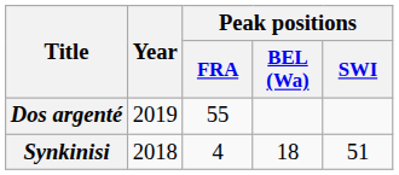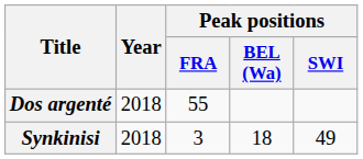 <table class="wikitable plainrowheaders" style="text-align:center">
 <tr>
 <th scope="col" rowspan="2">Title</th>
 <th scope="col" rowspan="2">Year</th>
 <th scope="col" colspan="4">Peak positions</th>
 </tr>
 <tr>
 <th scope="col" style="width:3em;font-size:90%;"><a href='#'>FRA</a><br></th>
 <th scope="col" style="width:3em;font-size:90%;"><a href='#'>BEL <br>(Wa)</a><br></th>
 <th scope="col" style="width:3em;font-size:90%;"><a href='#'>SWI</a><br></th>
 </tr>
 <tr>
 <th scope="row"><em>Dos argenté</em></th>
-<td>2019</td>
+<td>2018</td>
 <td>55</td>
 <td></td>
 <td></td>
 </tr>
 <tr>
 <th scope="row"><em>Synkinisi</em></th>
 <td>2018</td>
-<td>4<br></td>
+<td>3<br></td>
 <td>18</td>
-<td>51</td>
+<td>49</td>
 </tr>
 </table>
